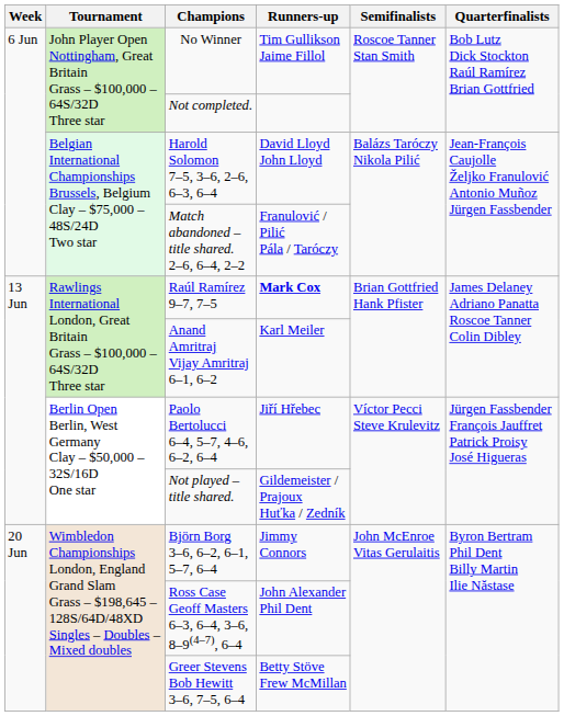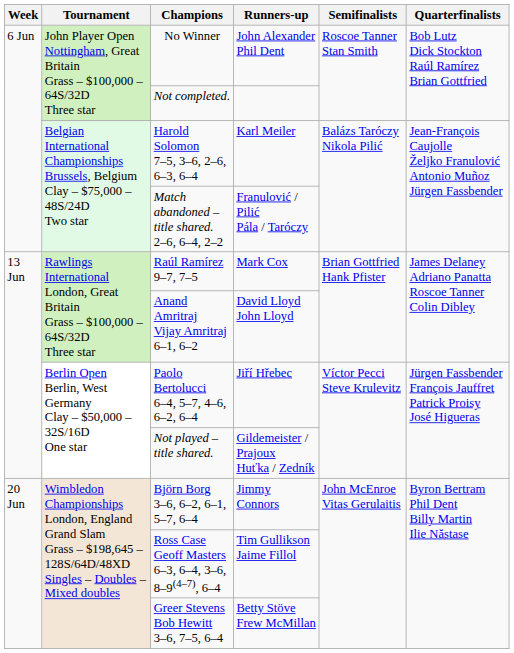 <table class=wikitable style=font-size:95%>
 <tr>
 <th style="width:48px;">Week</th>
 <th style="width:250px;">Tournament</th>
 <th style="width:200px;">Champions</th>
 <th style="width:200px;">Runners-up</th>
 <th style="width:190px;">Semifinalists</th>
 <th style="width:190px;">Quarterfinalists</th>
 </tr>
 <tr valign=top>
 <td rowspan=4>6 Jun</td>
 <td style="background:#d0f0c0;" rowspan="2">John Player Open <br> <a href='#'>Nottingham</a>, Great Britain <br> Grass – $100,000 – 64S/32D <br> Three star</td>
 <td align="center">No Winner</td>
-<td> <a href='#'>Tim Gullikson</a> <br>  <a href='#'>Jaime Fillol</a></td>
+<td> <a href='#'>John Alexander</a> <br>  <a href='#'>Phil Dent</a></td>
 <td rowspan=2> <a href='#'>Roscoe Tanner</a> <br>  <a href='#'>Stan Smith</a></td>
 <td rowspan=2> <a href='#'>Bob Lutz</a> <br>  <a href='#'>Dick Stockton</a> <br>  <a href='#'>Raúl Ramírez</a> <br>  <a href='#'>Brian Gottfried</a></td>
 </tr>
 <tr valign=top>
 <td><em>Not completed.</em></td>
 <td></td>
 </tr>
 <tr valign=top>
 <td style="background:#E1FAE6;" rowspan="2"><a href='#'>Belgian International Championships</a> <br> <a href='#'>Brussels</a>, Belgium <br> Clay – $75,000 – 48S/24D <br> Two star</td>
 <td> <a href='#'>Harold Solomon</a> <br> 7–5, 3–6, 2–6, 6–3, 6–4</td>
-<td> <a href='#'>David Lloyd</a> <br>  <a href='#'>John Lloyd</a></td>
+<td> <a href='#'>Karl Meiler</a></td>
 <td rowspan=2> <a href='#'>Balázs Taróczy</a> <br>  <a href='#'>Nikola Pilić</a></td>
 <td rowspan=2> <a href='#'>Jean-François Caujolle</a> <br>  <a href='#'>Željko Franulović</a> <br>  <a href='#'>Antonio Muñoz</a> <br>  <a href='#'>Jürgen Fassbender</a></td>
 </tr>
 <tr valign=top>
 <td><em>Match abandoned – title shared.</em> <br> 2–6, 6–4, 2–2</td>
 <td> <a href='#'>Franulović</a> /  <a href='#'>Pilić</a> <br>  <a href='#'>Pála</a> /  <a href='#'>Taróczy</a></td>
 </tr>
 <tr valign=top>
 <td rowspan=4>13 Jun</td>
 <td style="background:#d0f0c0;" rowspan="2"><a href='#'>Rawlings International</a> <br> London, Great Britain <br> Grass – $100,000 – 64S/32D <br> Three star</td>
 <td> <a href='#'>Raúl Ramírez</a> <br> 9–7, 7–5</td>
-<td><strong> <a href='#'>Mark Cox</a></strong></td>
+<td> <a href='#'>Mark Cox</a></td>
 <td rowspan=2> <a href='#'>Brian Gottfried</a> <br>  <a href='#'>Hank Pfister</a></td>
 <td rowspan=2> <a href='#'>James Delaney</a> <br>  <a href='#'>Adriano Panatta</a> <br>  <a href='#'>Roscoe Tanner</a> <br>  <a href='#'>Colin Dibley</a></td>
 </tr>
 <tr valign=top>
 <td> <a href='#'>Anand Amritraj</a> <br>  <a href='#'>Vijay Amritraj</a> <br> 6–1, 6–2</td>
-<td> <a href='#'>Karl Meiler</a></td>
+<td> <a href='#'>David Lloyd</a> <br>  <a href='#'>John Lloyd</a></td>
 </tr>
 <tr valign=top>
 <td style="background:#fff;" rowspan="2"><a href='#'>Berlin Open</a> <br> Berlin, West Germany <br> Clay – $50,000 – 32S/16D <br> One star</td>
 <td> <a href='#'>Paolo Bertolucci</a> <br> 6–4, 5–7, 4–6, 6–2, 6–4</td>
 <td> <a href='#'>Jiří Hřebec</a></td>
 <td rowspan=2> <a href='#'>Víctor Pecci</a> <br>  <a href='#'>Steve Krulevitz</a></td>
 <td rowspan=2> <a href='#'>Jürgen Fassbender</a> <br>  <a href='#'>François Jauffret</a> <br>  <a href='#'>Patrick Proisy</a> <br>  <a href='#'>José Higueras</a></td>
 </tr>
 <tr valign=top>
 <td><em>Not played – title shared.</em></td>
 <td> <a href='#'>Gildemeister</a> /  <a href='#'>Prajoux</a> <br>  <a href='#'>Huťka</a> /  <a href='#'>Zedník</a></td>
 </tr>
 <tr valign=top>
 <td rowspan=3>20 Jun</td>
 <td style="background:#F3E6D7;" rowspan="3"><a href='#'>Wimbledon Championships</a> <br> London, England <br> Grand Slam <br> Grass – $198,645 – 128S/64D/48XD <br> <a href='#'>Singles</a> – <a href='#'>Doubles</a> – <a href='#'>Mixed doubles</a></td>
 <td> <a href='#'>Björn Borg</a> <br> 3–6, 6–2, 6–1, 5–7, 6–4</td>
 <td> <a href='#'>Jimmy Connors</a></td>
 <td rowspan=3> <a href='#'>John McEnroe</a> <br>  <a href='#'>Vitas Gerulaitis</a></td>
 <td rowspan=3> <a href='#'>Byron Bertram</a> <br>  <a href='#'>Phil Dent</a> <br>  <a href='#'>Billy Martin</a> <br>  <a href='#'>Ilie Năstase</a></td>
 </tr>
 <tr valign=top>
 <td> <a href='#'>Ross Case</a> <br>  <a href='#'>Geoff Masters</a> <br> 6–3, 6–4, 3–6, 8–9<sup>(4–7)</sup>, 6–4</td>
-<td> <a href='#'>John Alexander</a> <br>  <a href='#'>Phil Dent</a></td>
+<td> <a href='#'>Tim Gullikson</a> <br>  <a href='#'>Jaime Fillol</a></td>
 </tr>
 <tr valign=top>
 <td> <a href='#'>Greer Stevens</a> <br>  <a href='#'>Bob Hewitt</a> <br> 3–6, 7–5, 6–4</td>
 <td> <a href='#'>Betty Stöve</a> <br>  <a href='#'>Frew McMillan</a></td>
 </tr>
 </table>
